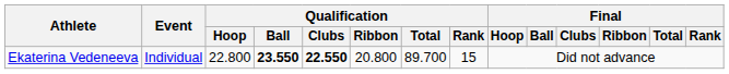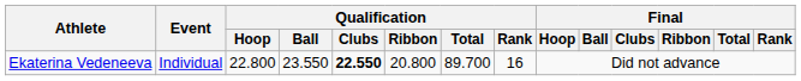 <table class=wikitable style="font-size:90%">
 <tr>
 <th rowspan=2>Athlete</th>
 <th rowspan=2>Event</th>
 <th colspan=6>Qualification</th>
 <th colspan=6>Final</th>
 </tr>
 <tr style="font-size:95%">
 <th>Hoop</th>
 <th>Ball</th>
 <th>Clubs</th>
 <th>Ribbon</th>
 <th>Total</th>
 <th>Rank</th>
 <th>Hoop</th>
 <th>Ball</th>
 <th>Clubs</th>
 <th>Ribbon</th>
 <th>Total</th>
 <th>Rank</th>
 </tr>
 <tr align=center>
 <td align=left><a href='#'>Ekaterina Vedeneeva</a></td>
 <td align=left><a href='#'>Individual</a></td>
 <td>22.800</td>
-<td><strong>23.550</strong></td>
+<td>23.550</td>
 <td><strong>22.550</strong></td>
 <td>20.800</td>
 <td>89.700</td>
-<td>15</td>
+<td>16</td>
 <td colspan="6">Did not advance</td>
 </tr>
 </table>
